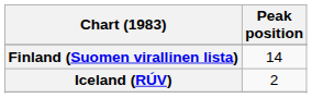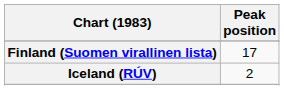 <table class="wikitable sortable plainrowheaders" style="text-align:center">
 <tr>
 <th>Chart (1983)</th>
 <th>Peak<br>position</th>
 </tr>
 <tr>
 </tr>
 <tr>
 <th scope="row">Finland (<a href='#'>Suomen virallinen lista</a>)</th>
-<td>14</td>
+<td>17</td>
 </tr>
 <tr>
 <th scope="row">Iceland (<a href='#'>RÚV</a>)</th>
 <td>2</td>
 </tr>
 <tr>
 </tr>
 <tr>
 </tr>
 <tr>
 </tr>
 <tr>
 </tr>
 <tr>
 </tr>
 <tr>
 </tr>
 <tr>
 </tr>
 </table>
